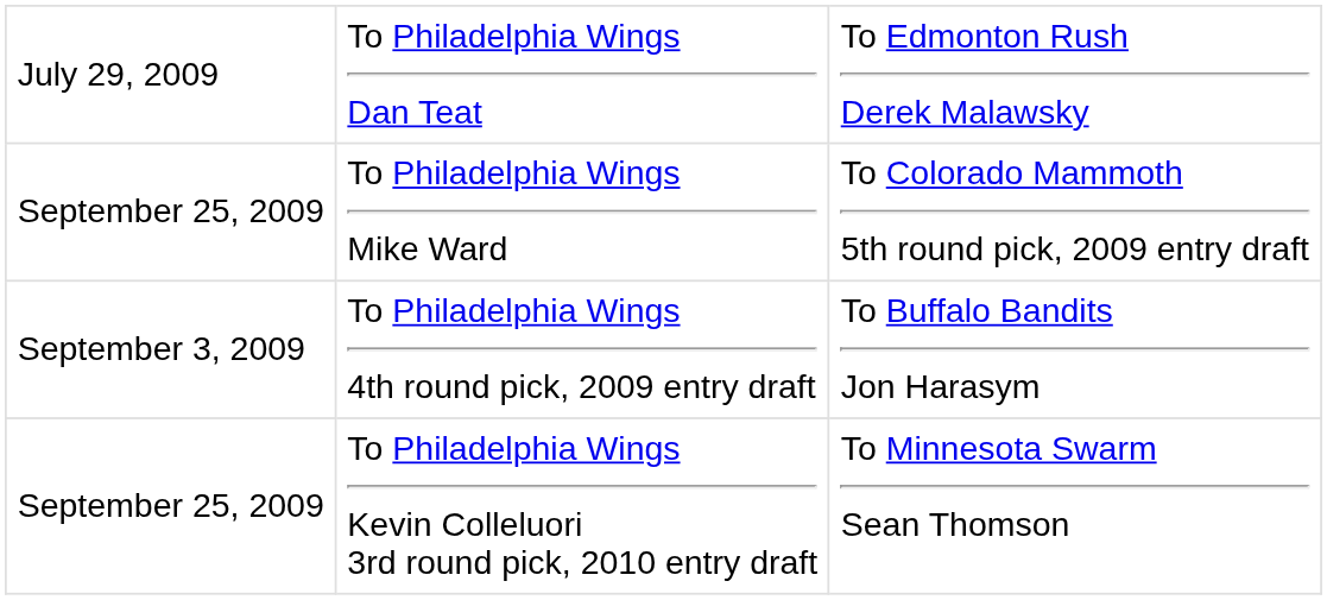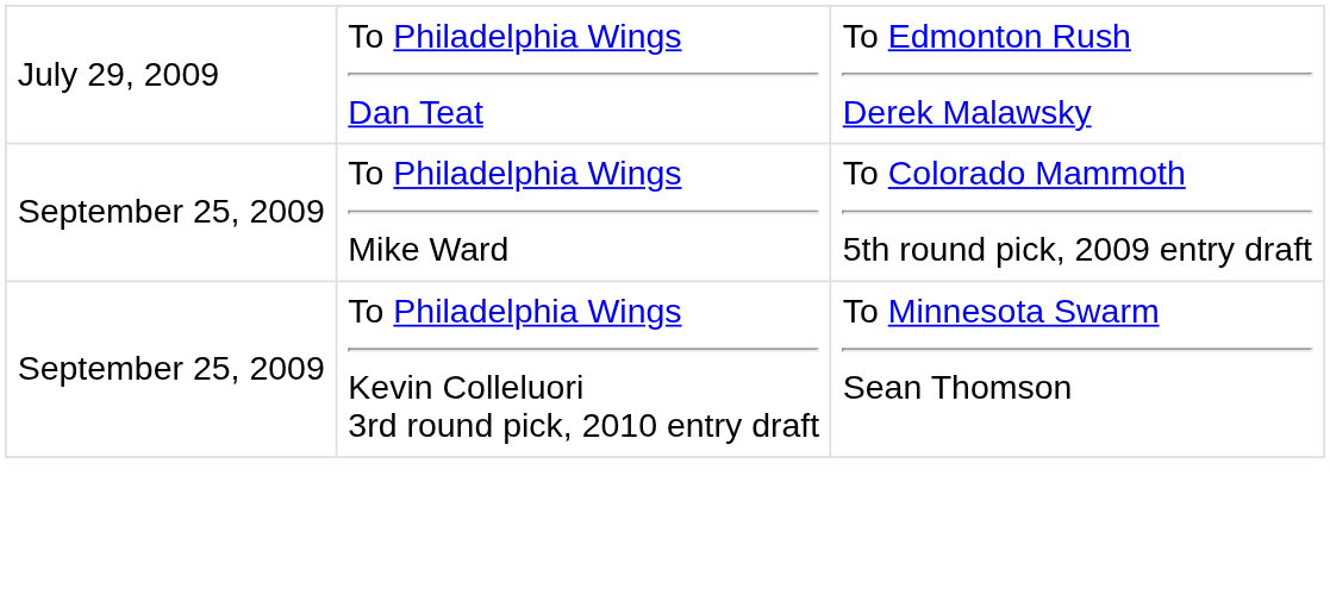 <table border=1 style="border-collapse:collapse" bordercolor="#DFDFDF"  cellpadding="5">
 <tr>
 <td>July 29, 2009</td>
 <td valign="top">To <a href='#'>Philadelphia Wings</a> <hr><a href='#'>Dan Teat</a></td>
 <td valign="top">To <a href='#'>Edmonton Rush</a><hr><a href='#'>Derek Malawsky</a></td>
 </tr>
 <tr>
 <td>September 25, 2009</td>
 <td valign="top">To <a href='#'>Philadelphia Wings</a> <hr>Mike Ward</td>
 <td valign="top">To <a href='#'>Colorado Mammoth</a><hr>5th round pick, 2009 entry draft</td>
 </tr>
 <tr>
-<td>September 3, 2009</td>
-<td valign="top">To <a href='#'>Philadelphia Wings</a> <hr>4th round pick, 2009 entry draft</td>
-<td valign="top">To <a href='#'>Buffalo Bandits</a><hr>Jon Harasym</td>
-</tr>
-<tr>
 <td>September 25, 2009</td>
 <td valign="top">To <a href='#'>Philadelphia Wings</a> <hr>Kevin Colleluori<br>3rd round pick, 2010 entry draft</td>
 <td valign="top">To <a href='#'>Minnesota Swarm</a><hr>Sean Thomson</td>
 </tr>
 </table>
